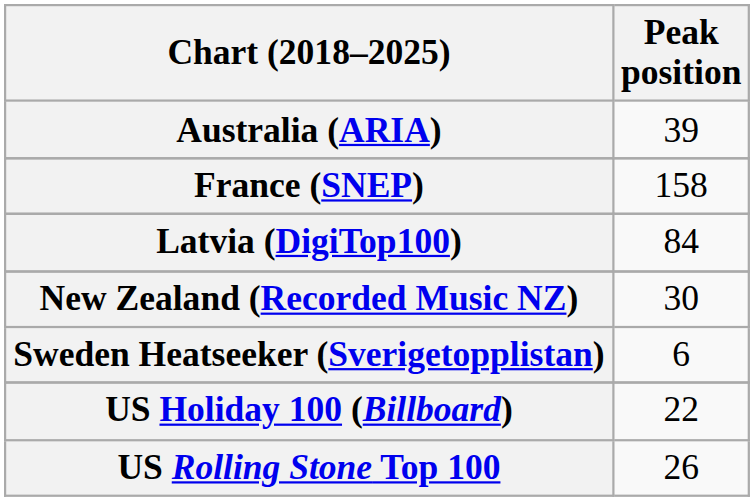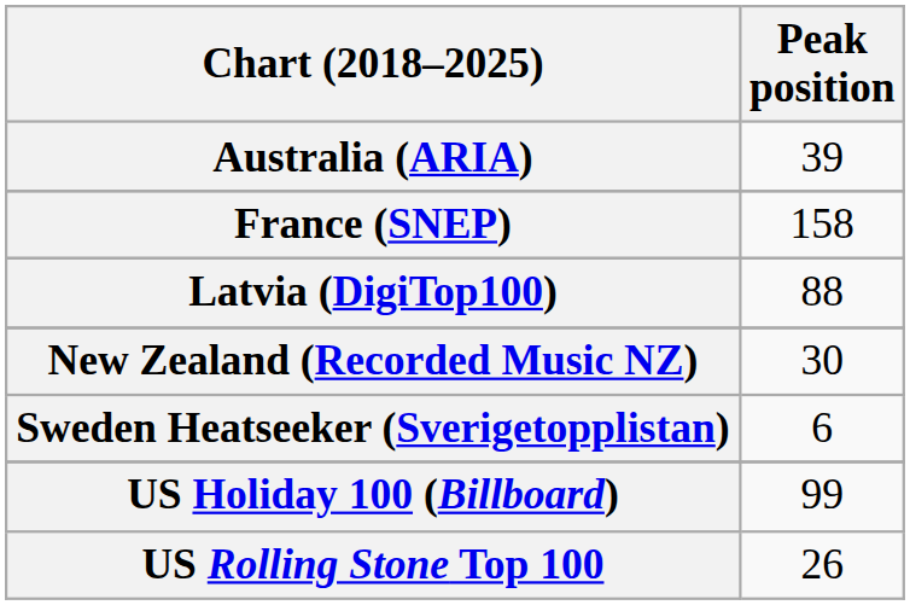 <table class="wikitable sortable plainrowheaders" style="text-align:center">
 <tr>
 <th scope="col">Chart (2018–2025)</th>
 <th scope="col">Peak<br>position</th>
 </tr>
 <tr>
 <th scope="row">Australia (<a href='#'>ARIA</a>)</th>
 <td>39</td>
 </tr>
 <tr>
 </tr>
 <tr>
 <th scope="row">France (<a href='#'>SNEP</a>)</th>
 <td>158</td>
 </tr>
 <tr>
 </tr>
 <tr>
 </tr>
 <tr>
 <th scope="row">Latvia (<a href='#'>DigiTop100</a>)</th>
-<td>84</td>
+<td>88</td>
 </tr>
 <tr>
 </tr>
 <tr>
 <th scope="row">New Zealand (<a href='#'>Recorded Music NZ</a>)</th>
 <td>30</td>
 </tr>
 <tr>
 <th scope="row">Sweden Heatseeker (<a href='#'>Sverigetopplistan</a>)</th>
 <td>6</td>
 </tr>
 <tr>
 </tr>
 <tr>
 </tr>
 <tr>
 </tr>
 <tr>
 <th scope="row">US <a href='#'>Holiday 100</a> (<em><a href='#'>Billboard</a></em>)</th>
-<td>22</td>
+<td>99</td>
 </tr>
 <tr>
 <th scope="row">US <a href='#'><em>Rolling Stone</em> Top 100</a></th>
 <td>26</td>
 </tr>
 </table>
